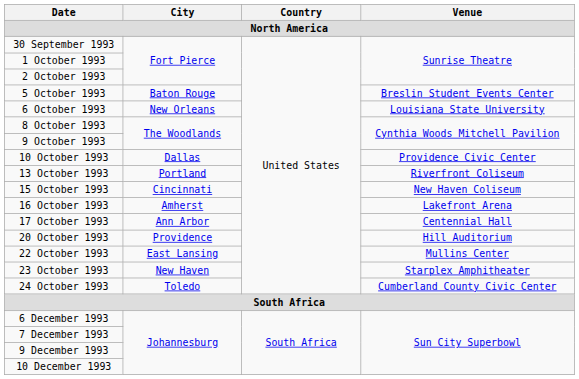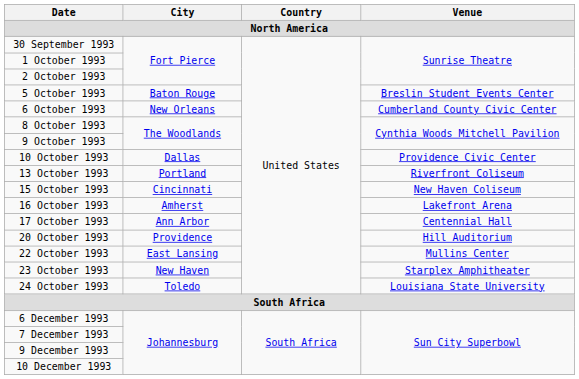 <table class="wikitable" style="text-align:center;">
 <tr>
 <th width="150">Date</th>
 <th width="150">City</th>
 <th width="150">Country</th>
 <th width="275">Venue</th>
 </tr>
 <tr style="background:#ddd;">
 <td colspan="4"><strong>North America</strong></td>
 </tr>
 <tr>
 <td>30 September 1993</td>
 <td rowspan="3"><a href='#'>Fort Pierce</a></td>
 <td rowspan="16">United States</td>
 <td rowspan="3"><a href='#'>Sunrise Theatre</a></td>
 </tr>
 <tr>
 <td>1 October 1993</td>
 </tr>
 <tr>
 <td>2 October 1993</td>
 </tr>
 <tr>
 <td>5 October 1993</td>
 <td><a href='#'>Baton Rouge</a></td>
 <td><a href='#'>Breslin Student Events Center</a></td>
 </tr>
 <tr>
 <td>6 October 1993</td>
 <td><a href='#'>New Orleans</a></td>
-<td><a href='#'>Louisiana State University</a></td>
+<td><a href='#'>Cumberland County Civic Center</a></td>
 </tr>
 <tr>
 <td>8 October 1993</td>
 <td rowspan="2"><a href='#'>The Woodlands</a></td>
 <td rowspan="2"><a href='#'>Cynthia Woods Mitchell Pavilion</a></td>
 </tr>
 <tr>
 <td>9 October 1993</td>
 </tr>
 <tr>
 <td>10 October 1993</td>
 <td><a href='#'>Dallas</a></td>
 <td><a href='#'>Providence Civic Center</a></td>
 </tr>
 <tr>
 <td>13 October 1993</td>
 <td><a href='#'>Portland</a></td>
 <td><a href='#'>Riverfront Coliseum</a></td>
 </tr>
 <tr>
 <td>15 October 1993</td>
 <td><a href='#'>Cincinnati</a></td>
 <td><a href='#'>New Haven Coliseum</a></td>
 </tr>
 <tr>
 <td>16 October 1993</td>
 <td><a href='#'>Amherst</a></td>
 <td><a href='#'>Lakefront Arena</a></td>
 </tr>
 <tr>
 <td>17 October 1993</td>
 <td><a href='#'>Ann Arbor</a></td>
 <td><a href='#'>Centennial Hall</a></td>
 </tr>
 <tr>
 <td>20 October 1993</td>
 <td><a href='#'>Providence</a></td>
 <td><a href='#'>Hill Auditorium</a></td>
 </tr>
 <tr>
 <td>22 October 1993</td>
 <td><a href='#'>East Lansing</a></td>
 <td><a href='#'>Mullins Center</a></td>
 </tr>
 <tr>
 <td>23 October 1993</td>
 <td><a href='#'>New Haven</a></td>
 <td><a href='#'>Starplex Amphitheater</a></td>
 </tr>
 <tr>
 <td>24 October 1993</td>
 <td><a href='#'>Toledo</a></td>
-<td><a href='#'>Cumberland County Civic Center</a></td>
+<td><a href='#'>Louisiana State University</a></td>
 </tr>
 <tr style="background:#ddd;">
 <td colspan="4"><strong>South Africa</strong></td>
 </tr>
 <tr>
 <td>6 December 1993</td>
 <td rowspan="4"><a href='#'>Johannesburg</a></td>
 <td rowspan="4"><a href='#'>South Africa</a></td>
 <td rowspan="4"><a href='#'>Sun City Superbowl</a></td>
 </tr>
 <tr>
 <td>7 December 1993</td>
 </tr>
 <tr>
 <td>9 December 1993</td>
 </tr>
 <tr>
 <td>10 December 1993</td>
 </tr>
 </table>
